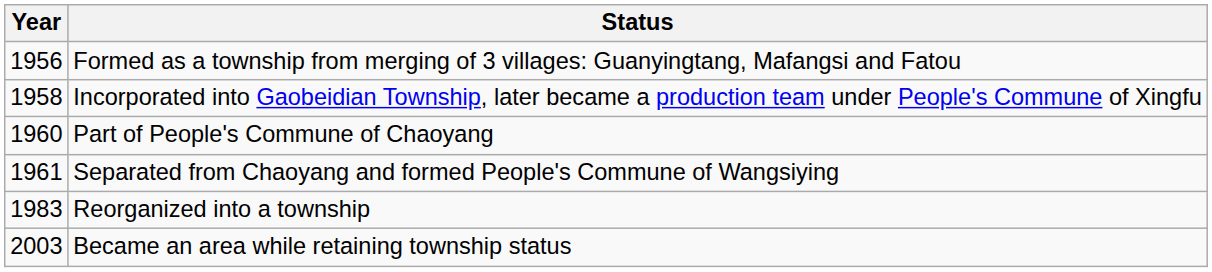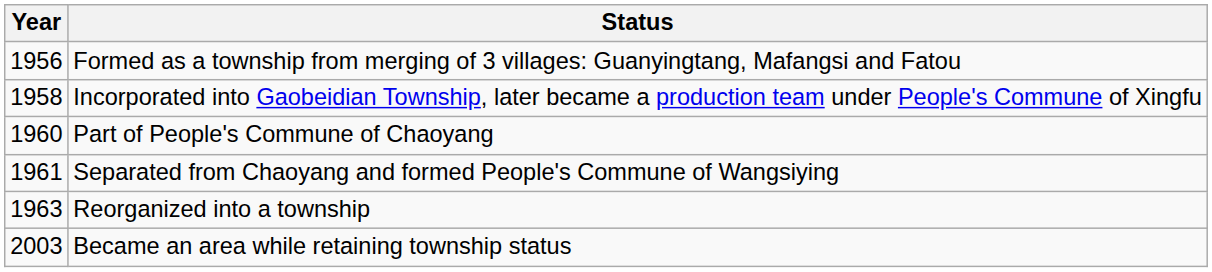 <table class="wikitable">
 <tr>
 <th>Year</th>
 <th>Status</th>
 </tr>
 <tr>
 <td>1956</td>
 <td>Formed as a township from merging of 3 villages: Guanyingtang, Mafangsi and Fatou</td>
 </tr>
 <tr>
 <td>1958</td>
 <td>Incorporated into <a href='#'>Gaobeidian Township</a>, later became a <a href='#'>production team</a> under <a href='#'>People's Commune</a> of Xingfu</td>
 </tr>
 <tr>
 <td>1960</td>
 <td>Part of People's Commune of Chaoyang</td>
 </tr>
 <tr>
 <td>1961</td>
 <td>Separated from Chaoyang and formed People's Commune of Wangsiying</td>
 </tr>
 <tr>
-<td>1983</td>
+<td>1963</td>
 <td>Reorganized into a township</td>
 </tr>
 <tr>
 <td>2003</td>
 <td>Became an area while retaining township status</td>
 </tr>
 </table>
